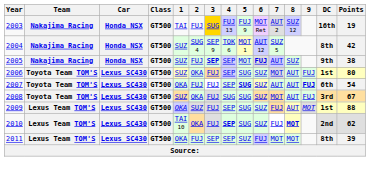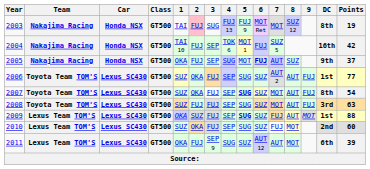 <table class="wikitable" style="text-align:center; font-size:85%">
 <tr>
 <th>Year</th>
 <th>Team</th>
 <th>Car</th>
 <th>Class</th>
 <th>1</th>
 <th>2</th>
 <th>3</th>
 <th>4</th>
 <th>5</th>
 <th>6</th>
 <th>7</th>
 <th>8</th>
 <th>9</th>
 <th>DC</th>
 <th>Points</th>
 </tr>
 <tr>
 <td><a href='#'>2003</a></td>
 <th nowrap><a href='#'>Nakajima Racing</a></th>
 <th nowrap><a href='#'>Honda NSX</a></th>
 <th>GT500</th>
 <td><a href='#'>TAI</a></td>
-<td><a href='#'>FUJ</a></td>
-<td style="background: gold;"><a href='#'>SUG</a></td>
+<td style="background: pink;"><a href='#'>FUJ</a></td>
+<td><a href='#'>SUG</a></td>
 <td style="background:#CFCFFF;"><a href='#'>FUJ</a><br><small>13</small></td>
 <td style="background:#DFFFDF;"><a href='#'>FUJ</a><br><small>9</small></td>
 <td style="background:#EFCFFF;"><a href='#'>MOT</a><br><small>Ret</small></td>
-<td style="background:#DFDFDF;"><a href='#'>AUT</a><br><small>2</small></td>
+<td style="background:#DFDFDF;"><a href='#'>MOT</a><br></td>
 <td style="background:#CFCFFF;"><a href='#'>SUZ</a><br><small>12</small></td>
 <td></td>
-<th>16th</th>
+<th>8th</th>
 <th>19</th>
 </tr>
 <tr>
 <td><a href='#'>2004</a></td>
 <th nowrap><a href='#'>Nakajima Racing</a></th>
 <th nowrap><a href='#'>Honda NSX</a></th>
 <th>GT500</th>
-<td style="background:#DFFFDF;"><a href='#'>SUZ</a><br></td>
-<td style="background:#DFFFDF;"><a href='#'>SUG</a><br><small>4</small></td>
-<td style="background:#DFFFDF;"><a href='#'>SEP</a><br><small>9</small></td>
+<td style="background:#DFFFDF;"><a href='#'>TAI</a><br><small>10</small></td>
+<td style="background:#DFFFDF;"><a href='#'>FUJ</a><br></td>
+<td style="background:#DFFFDF;"><a href='#'>SEP</a><br></td>
 <td style="background:#DFFFDF;"><a href='#'>TOK</a><br><small>6</small></td>
 <td style="background:#FFFFBF;"><a href='#'>MOT</a><br><small>1</small></td>
-<td style="background:#CFCFFF;"><a href='#'>AUT</a><br><small>12</small></td>
+<td style="background:#CFCFFF;"><a href='#'>FUJ</a><br></td>
 <td style="background:#DFFFDF;"><a href='#'>SUZ</a><br><small>5</small></td>
 <td colspan=2></td>
-<th>8th</th>
+<th>16th</th>
 <th>42</th>
 </tr>
 <tr>
 <td><a href='#'>2005</a></td>
 <th nowrap><a href='#'>Nakajima Racing</a></th>
 <th nowrap><a href='#'>Honda NSX</a></th>
 <th>GT500</th>
-<td style="background:#DFFFDF;"><a href='#'>SUZ</a><br></td>
+<td style="background:#DFFFDF;"><a href='#'>OKA</a><br></td>
 <td style="background:#DFFFDF;"><a href='#'>FUJ</a><br></td>
-<td style="background:#DFFFDF;"><strong><a href='#'>SEP</a><br></strong></td>
-<td style="background:#CFCFFF;"><a href='#'>SEP</a><br></td>
+<td style="background:#DFFFDF;"><a href='#'>SEP</a><br></td>
+<td style="background:#CFCFFF;"><a href='#'>SUG</a><br></td>
 <td style="background:#DFFFDF;"><a href='#'>MOT</a><br></td>
 <td style="background:#DFDFDF;"><strong><a href='#'>FUJ</a></strong><br></td>
 <td style="background:#CFCFFF;"><a href='#'>AUT</a><br></td>
 <td style="background:#DFFFDF;"><a href='#'>SUZ</a><br></td>
 <td></td>
 <th>9th</th>
-<th>38</th>
+<th>37</th>
 </tr>
 <tr>
 <td><a href='#'>2006</a></td>
 <th nowrap>Toyota Team <a href='#'>TOM'S</a></th>
 <th nowrap><a href='#'>Lexus SC430</a></th>
 <th>GT500</th>
 <td style="background:#FFFFBF;"><a href='#'>SUZ</a><br></td>
 <td style="background:#DFFFDF;"><a href='#'>OKA</a><br></td>
 <td style="background:#FFDF9F;"><a href='#'>FUJ</a><br></td>
 <td style="background:#CFCFFF;"><a href='#'>SEP</a><br></td>
 <td style="background:#DFFFDF;"><a href='#'>SUG</a><br></td>
 <td style="background:#DFFFDF;"><a href='#'>SUZ</a><br></td>
-<td style="background:#DFDFDF;"><a href='#'>MOT</a><br></td>
+<td style="background:#DFDFDF;"><a href='#'>AUT</a><br><small>2</small></td>
 <td style="background:#DFFFDF;"><a href='#'>AUT</a><br></td>
 <td style="background:#DFFFDF;"><a href='#'>FUJ</a><br></td>
 <th style="background:#FFFFBF;">1st</th>
-<th style="background:#FFFFBF;">80</th>
+<th style="background:#FFFFBF;">77</th>
 </tr>
 <tr>
 <td><a href='#'>2007</a></td>
 <th nowrap>Toyota Team <a href='#'>TOM'S</a></th>
 <th nowrap><a href='#'>Lexus SC430</a></th>
 <th>GT500</th>
+<td style="background:#DFFFDF;"><a href='#'>SUZ</a><br></td>
 <td style="background:#DFFFDF;"><a href='#'>OKA</a><br></td>
-<td style="background:#DFFFDF;"><a href='#'>FUJ</a><br></td>
 <td style="background:#FFFFFF;"><a href='#'>FUJ</a><br></td>
 <td style="background:#DFFFDF;"><a href='#'>SEP</a><br></td>
 <td style="background:#DFFFDF;"><strong><a href='#'>SUG</a><br></strong></td>
 <td style="background:#FFFFBF;"><a href='#'>SUZ</a><br></td>
+<td style="background:#DFFFDF;"><a href='#'>MOT</a><br></td>
 <td style="background:#DFFFDF;"><a href='#'>AUT</a><br></td>
-<td style="background:#DFFFDF;"><a href='#'>AUT</a><br></td>
-<td style="background:#DFFFDF;"><strong><a href='#'>FUJ</a><br></strong></td>
-<th>6th</th>
+<td style="background:#DFFFDF;"><a href='#'>FUJ</a><br></td>
+<th>8th</th>
 <th>54</th>
 </tr>
 <tr>
 <td><a href='#'>2008</a></td>
 <th nowrap>Toyota Team <a href='#'>TOM'S</a></th>
 <th nowrap><a href='#'>Lexus SC430</a></th>
 <th>GT500</th>
 <td style="background:#FFDF9F;"><a href='#'>SUZ</a><br></td>
-<td style="background:#DFFFDF;"><a href='#'>OKA</a><br></td>
+<td style="background:#DFFFDF;"><a href='#'>FUJ</a><br></td>
 <td style="background:#DFDFDF;"><a href='#'>FUJ</a><br></td>
-<td style="background:#DFFFDF;"><a href='#'>SUG</a><br></td>
+<td style="background:#DFFFDF;"><a href='#'>SEP</a><br></td>
 <td style="background:#DFFFDF;"><a href='#'>SUG</a><br></td>
 <td style="background:#FFDF9F;"><a href='#'>SUZ</a><br></td>
 <td style="background:#FFDF9F;"><a href='#'>MOT</a><br></td>
 <td style="background:#DFFFDF;"><a href='#'>AUT</a><br></td>
 <td style="background:#DFFFDF;"><a href='#'>FUJ</a><br></td>
 <th style="background:#FFDF9F;">3rd</th>
-<th style="background:#FFDF9F;">67</th>
+<th style="background:#FFDF9F;">63</th>
 </tr>
 <tr>
 <td><a href='#'>2009</a></td>
 <th nowrap>Lexus Team <a href='#'>TOM'S</a></th>
 <th nowrap><a href='#'>Lexus SC430</a></th>
 <th>GT500</th>
 <td style="background:#CFCFFF;"><em><a href='#'>OKA</a></em><br></td>
 <td style="background:#DFDFDF;"><a href='#'>SUZ</a><br></td>
 <td style="background:#DFDFDF;"><a href='#'>FUJ</a><br></td>
 <td style="background:#DFFFDF;"><a href='#'>SEP</a><br></td>
-<td style="background:#DFFFDF;"><a href='#'>SUG</a><br></td>
+<td style="background:#DFFFDF;"><strong><a href='#'>SUG</a><br></strong></td>
 <td style="background:#DFFFDF;"><a href='#'>SUZ</a><br></td>
 <td style="background:#FFDF9F;"><a href='#'>FUJ</a><br></td>
 <td style="background:#FFFFBF;"><a href='#'>AUT</a><br></td>
 <td style="background:#DFDFDF;"><em><a href='#'>MOT</a></em><br></td>
 <th style="background:#FFFFBF;">1st</th>
 <th style="background:#FFFFBF;">88</th>
 </tr>
 <tr>
 <td><a href='#'>2010</a></td>
 <th nowrap>Lexus Team <a href='#'>TOM'S</a></th>
 <th nowrap><a href='#'>Lexus SC430</a></th>
 <th>GT500</th>
-<td style="background:#DFFFDF;"><a href='#'>TAI</a><br><small>10</small></td>
+<td style="background:#DFFFDF;"><a href='#'>SUZ</a><br></td>
 <td style="background:#FFDF9F;"><a href='#'>OKA</a><br></td>
 <td style="background:#DFDFDF;"><a href='#'>FUJ</a><br></td>
-<td style="background:#DFFFDF;"><strong><a href='#'>SEP</a><br></strong></td>
+<td style="background:#DFFFDF;"><a href='#'>SEP</a><br></td>
 <td style="background:#DFFFDF;"><a href='#'>SUG</a><br></td>
 <td style="background:#DFFFDF;"><a href='#'>SUZ</a><br></td>
 <td style="background:#FFFFFF;"><a href='#'>FUJ</a><br></td>
-<td style="background:#FFFFBF;"><strong><a href='#'>MOT</a><br></strong></td>
+<td style="background:#FFFFBF;"><a href='#'>MOT</a><br></td>
 <td></td>
 <th style="background:#DFDFDF;">2nd</th>
-<th style="background:#DFDFDF;">62</th>
+<th style="background:#DFDFDF;">60</th>
 </tr>
 <tr>
 <td><a href='#'>2011</a></td>
 <th nowrap>Lexus Team <a href='#'>TOM'S</a></th>
 <th nowrap><a href='#'>Lexus SC430</a></th>
 <th>GT500</th>
 <td style="background:#DFFFDF;"><a href='#'>OKA</a><br></td>
 <td style="background:#DFFFDF;"><a href='#'>FUJ</a><br></td>
-<td style="background:#DFFFDF;"><a href='#'>SEP</a><br></td>
-<td style="background:#DFFFDF;"><a href='#'>SEP</a><br></td>
+<td style="background:#DFFFDF;"><a href='#'>SEP</a><br><small>9</small></td>
+<td style="background:#DFFFDF;"><a href='#'>SUG</a><br></td>
 <td style="background:#DFFFDF;"><a href='#'>SUZ</a><br></td>
-<td style="background:#CFCFFF;"><a href='#'>FUJ</a><br></td>
-<td style="background:#DFFFDF;"><a href='#'>MOT</a><br></td>
+<td style="background:#CFCFFF;"><a href='#'>AUT</a><br><small>12</small></td>
+<td style="background:#DFFFDF;"><a href='#'>AUT</a><br></td>
 <td style="background:#DFFFDF;"><a href='#'>MOT</a><br></td>
 <td></td>
-<th>8th</th>
+<th>6th</th>
 <th>39</th>
 </tr>
 <tr>
 <th colspan="15">Source:</th>
 </tr>
 </table>
